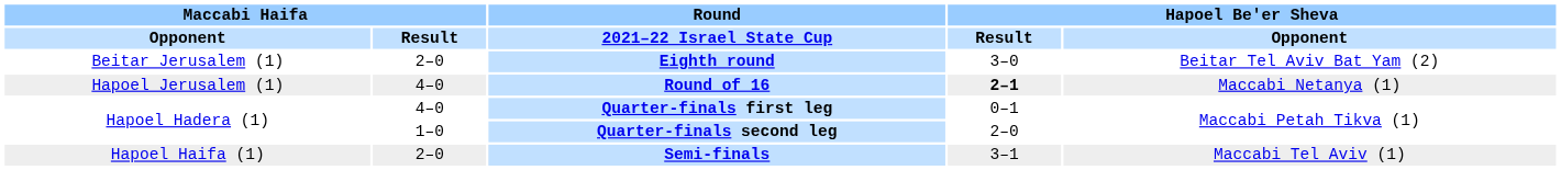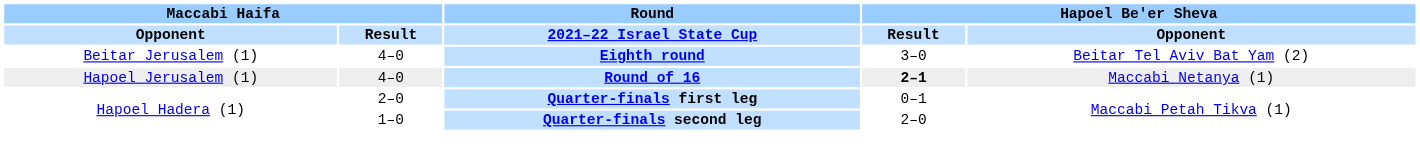 <table width="100%" style="text-align:center">
 <tr valign=top bgcolor=#99ccff>
 <th colspan=2 style="width:1*">Maccabi Haifa</th>
 <th>Round</th>
 <th colspan=2 style="width:1*">Hapoel Be'er Sheva</th>
 </tr>
 <tr valign=top bgcolor=#c1e0ff>
 <th>Opponent</th>
 <th>Result</th>
 <th bgcolor=#c1e0ff><a href='#'>2021–22 Israel State Cup</a></th>
 <th>Result</th>
 <th>Opponent</th>
 </tr>
 <tr>
 <td><a href='#'>Beitar Jerusalem</a> (1)</td>
-<td>2–0</td>
+<td>4–0</td>
 <td bgcolor=#c1e0ff><strong><a href='#'>Eighth round</a></strong></td>
 <td>3–0</td>
 <td><a href='#'>Beitar Tel Aviv Bat Yam</a> (2)</td>
 </tr>
 <tr bgcolor=EEEEEE>
 <td><a href='#'>Hapoel Jerusalem</a> (1)</td>
 <td>4–0</td>
 <td bgcolor=#c1e0ff><strong><a href='#'>Round of 16</a></strong></td>
 <td><strong>2–1 </strong></td>
 <td><a href='#'>Maccabi Netanya</a> (1)</td>
 </tr>
 <tr>
 <td rowspan=2><a href='#'>Hapoel Hadera</a> (1)</td>
-<td>4–0</td>
+<td>2–0</td>
 <td bgcolor=#c1e0ff><strong><a href='#'>Quarter-finals</a> first leg</strong></td>
 <td>0–1</td>
 <td rowspan=2><a href='#'>Maccabi Petah Tikva</a> (1)</td>
 </tr>
 <tr>
 <td>1–0</td>
 <td bgcolor=#c1e0ff><strong><a href='#'>Quarter-finals</a> second leg</strong></td>
 <td>2–0 </td>
 </tr>
-<tr bgcolor=EEEEEE>
-<td><a href='#'>Hapoel Haifa</a> (1)</td>
-<td>2–0</td>
-<td bgcolor=#c1e0ff><strong><a href='#'>Semi-finals</a></strong></td>
-<td>3–1</td>
-<td><a href='#'>Maccabi Tel Aviv</a> (1)</td>
-</tr>
 <tr>
 </tr>
 </table>
